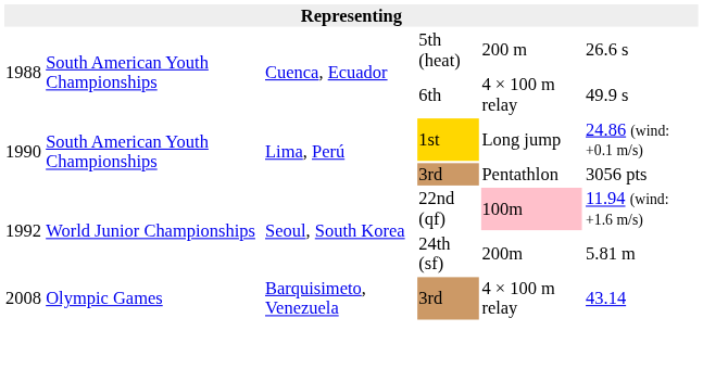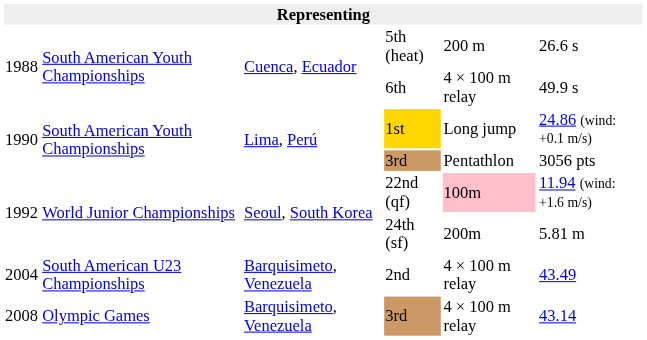 <table>
 <tr>
 <th bgcolor="#eeeeee" colspan="6">Representing </th>
 </tr>
 <tr>
 <td rowspan=2>1988</td>
 <td rowspan=2><a href='#'>South American Youth Championships</a></td>
 <td rowspan=2><a href='#'>Cuenca</a>, <a href='#'>Ecuador</a></td>
 <td>5th (heat)</td>
 <td>200 m</td>
 <td>26.6 s</td>
 </tr>
 <tr>
 <td>6th</td>
 <td>4 × 100 m relay</td>
 <td>49.9 s</td>
 </tr>
 <tr>
 <td rowspan=2>1990</td>
 <td rowspan=2><a href='#'>South American Youth Championships</a></td>
 <td rowspan=2><a href='#'>Lima</a>, <a href='#'>Perú</a></td>
 <td bgcolor=gold>1st</td>
 <td>Long jump</td>
 <td><a href='#'>24.86</a> <small>(wind: +0.1 m/s)</small></td>
 </tr>
 <tr>
 <td bgcolor=cc9966>3rd</td>
 <td>Pentathlon</td>
 <td>3056 pts</td>
 </tr>
 <tr>
 <td rowspan=2>1992</td>
 <td rowspan=2><a href='#'>World Junior Championships</a></td>
 <td rowspan=2><a href='#'>Seoul</a>, <a href='#'>South Korea</a></td>
 <td>22nd (qf)</td>
 <td style="background: pink;">100m</td>
 <td><a href='#'>11.94</a> <small>(wind: +1.6 m/s)</small></td>
 </tr>
 <tr>
 <td>24th (sf)</td>
 <td>200m</td>
 <td>5.81 m</td>
 </tr>
 <tr>
+<td>2004</td>
+<td><a href='#'>South American U23 Championships</a></td>
+<td><a href='#'>Barquisimeto</a>, <a href='#'>Venezuela</a></td>
+<td>2nd </td>
+<td>4 × 100 m relay</td>
+<td><a href='#'>43.49</a></td>
+</tr>
+<tr>
 <td>2008</td>
 <td><a href='#'>Olympic Games</a></td>
 <td><a href='#'>Barquisimeto</a>, <a href='#'>Venezuela</a></td>
 <td bgcolor="cc9966">3rd</td>
 <td>4 × 100 m relay</td>
 <td><a href='#'>43.14</a></td>
 </tr>
 </table>
